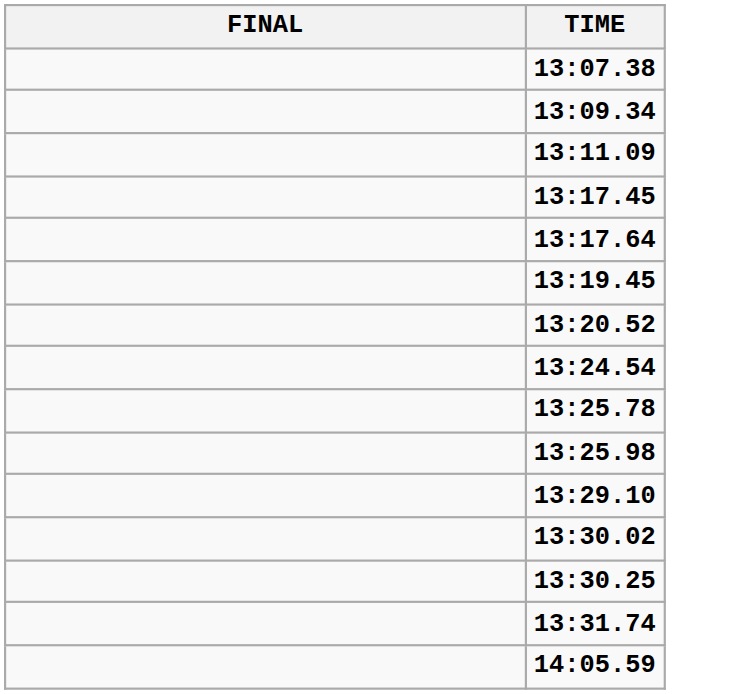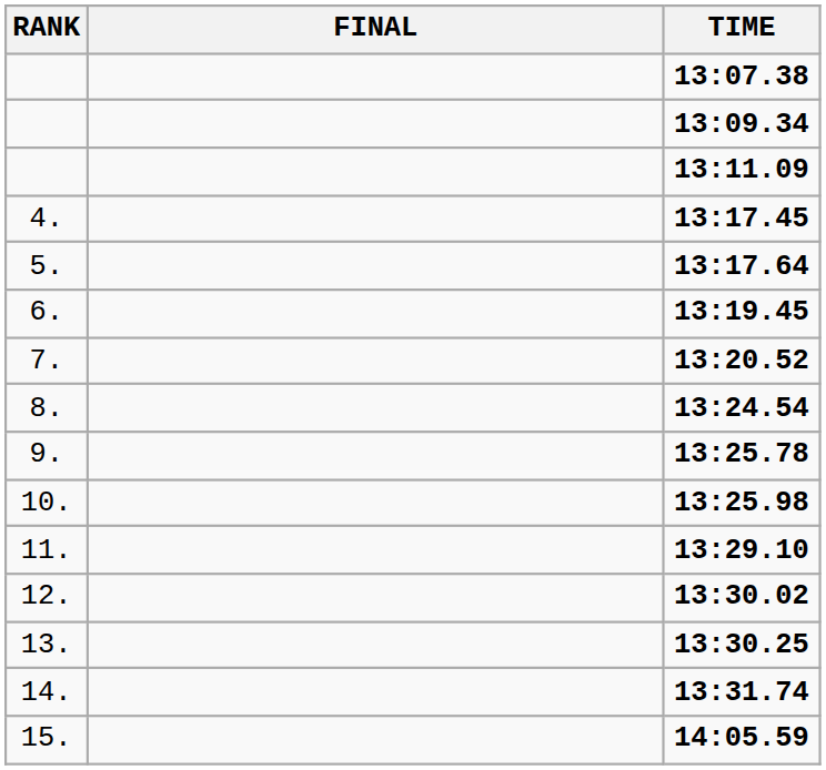 <table class="wikitable" style="border-collapse: collapse; font-size: 90%;">
 <tr>
+<th>RANK</th>
 <th align="center" style="width: 20em">FINAL</th>
 <th align="center" style="width: 5em">TIME</th>
 </tr>
 <tr>
+<td align="center"></td>
 <td></td>
 <td align="center"><strong>13:07.38</strong></td>
 </tr>
 <tr>
+<td align="center"></td>
 <td></td>
 <td align="center"><strong>13:09.34</strong></td>
 </tr>
 <tr>
+<td align="center"></td>
 <td></td>
 <td align="center"><strong>13:11.09</strong></td>
 </tr>
 <tr>
+<td align="center">4.</td>
 <td></td>
 <td align="center"><strong>13:17.45</strong></td>
 </tr>
 <tr>
+<td align="center">5.</td>
 <td></td>
 <td align="center"><strong>13:17.64</strong></td>
 </tr>
 <tr>
+<td align="center">6.</td>
 <td></td>
 <td align="center"><strong>13:19.45</strong></td>
 </tr>
 <tr>
+<td align="center">7.</td>
 <td></td>
 <td align="center"><strong>13:20.52</strong></td>
 </tr>
 <tr>
+<td align="center">8.</td>
 <td></td>
 <td align="center"><strong>13:24.54</strong></td>
 </tr>
 <tr>
+<td align="center">9.</td>
 <td></td>
 <td align="center"><strong>13:25.78</strong></td>
 </tr>
 <tr>
+<td align="center">10.</td>
 <td></td>
 <td align="center"><strong>13:25.98</strong></td>
 </tr>
 <tr>
+<td align="center">11.</td>
 <td></td>
 <td align="center"><strong>13:29.10</strong></td>
 </tr>
 <tr>
+<td align="center">12.</td>
 <td></td>
 <td align="center"><strong>13:30.02</strong></td>
 </tr>
 <tr>
+<td align="center">13.</td>
 <td></td>
 <td align="center"><strong>13:30.25</strong></td>
 </tr>
 <tr>
+<td align="center">14.</td>
 <td></td>
 <td align="center"><strong>13:31.74</strong></td>
 </tr>
 <tr>
+<td align="center">15.</td>
 <td></td>
 <td align="center"><strong>14:05.59</strong></td>
 </tr>
 </table>
